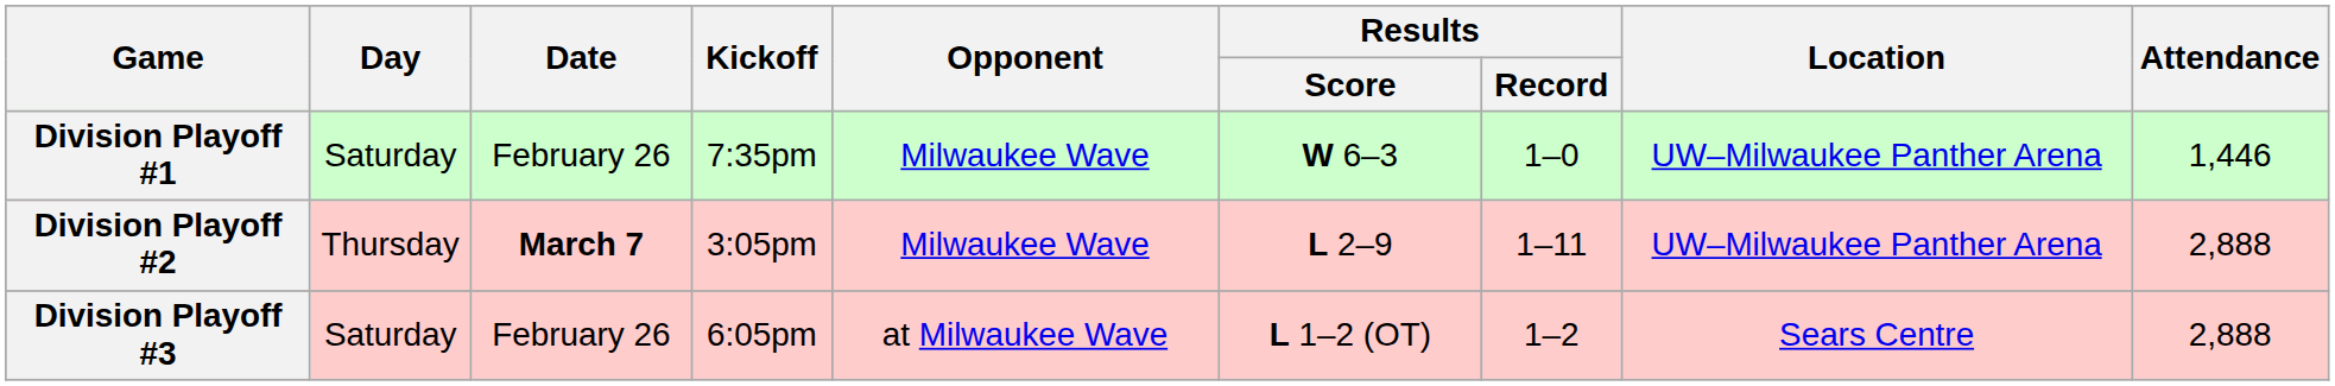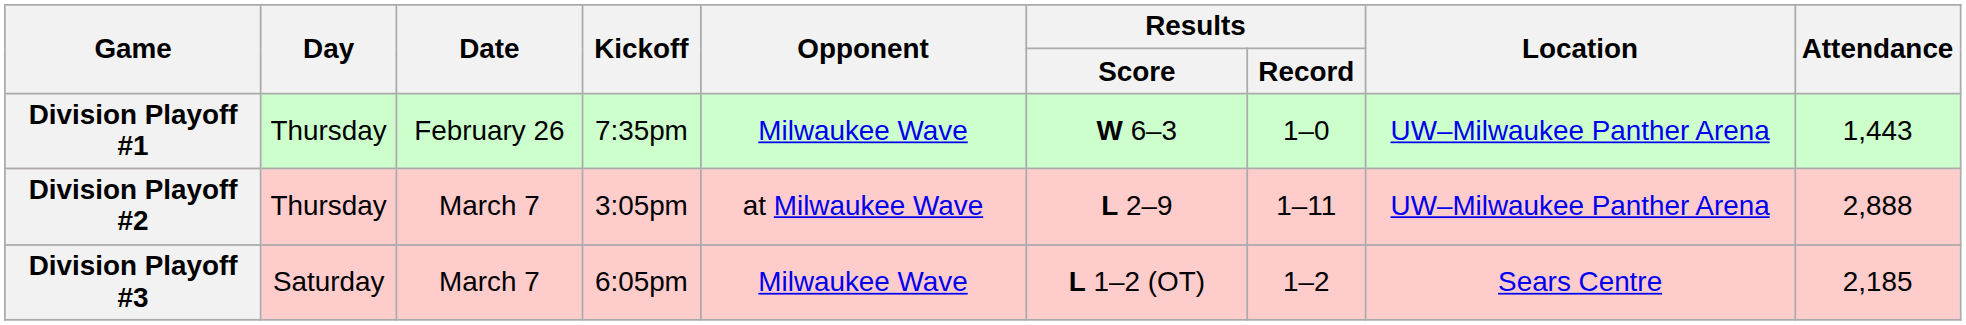 <table class="wikitable">
 <tr>
 <th rowspan="2" width="140">Game</th>
 <th rowspan="2" width="70">Day</th>
 <th rowspan="2" width="100">Date</th>
 <th rowspan="2" width="60">Kickoff</th>
 <th rowspan="2" width="180">Opponent</th>
 <th colspan="2" width="180">Results</th>
 <th rowspan="2" width="240">Location</th>
 <th rowspan="2" width="80">Attendance</th>
 </tr>
 <tr>
 <th width="120">Score</th>
 <th width="60">Record</th>
 </tr>
 <tr style="text-align:center; background:#ccffcc;">
 <th>Division Playoff #1</th>
-<td>Saturday</td>
+<td>Thursday</td>
 <td>February 26</td>
 <td>7:35pm</td>
 <td><a href='#'>Milwaukee Wave</a></td>
 <td><strong>W</strong> 6–3</td>
 <td>1–0</td>
 <td><a href='#'>UW–Milwaukee Panther Arena</a></td>
-<td>1,446</td>
+<td>1,443</td>
 </tr>
 <tr style="text-align:center; background:#ffcccc;">
 <th>Division Playoff #2</th>
 <td>Thursday</td>
-<td><strong>March 7</strong></td>
+<td>March 7</td>
 <td>3:05pm</td>
-<td><a href='#'>Milwaukee Wave</a></td>
+<td>at <a href='#'>Milwaukee Wave</a></td>
 <td><strong>L</strong> 2–9</td>
 <td>1–11</td>
 <td><a href='#'>UW–Milwaukee Panther Arena</a></td>
 <td>2,888</td>
 </tr>
 <tr style="text-align:center; background:#ffcccc;">
 <th>Division Playoff #3</th>
 <td>Saturday</td>
-<td>February 26</td>
+<td>March 7</td>
 <td>6:05pm</td>
-<td>at <a href='#'>Milwaukee Wave</a></td>
+<td><a href='#'>Milwaukee Wave</a></td>
 <td><strong>L</strong> 1–2 (OT)</td>
 <td>1–2</td>
 <td><a href='#'>Sears Centre</a></td>
-<td>2,888</td>
+<td>2,185</td>
 </tr>
 </table>
